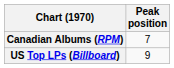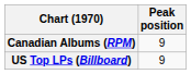 <table class="wikitable plainrowheaders" style="text-align:center">
 <tr>
 <th>Chart (1970)</th>
 <th>Peak<br>position</th>
 </tr>
 <tr>
 <th scope="row">Canadian Albums (<em><a href='#'>RPM</a></em>)</th>
-<td>7</td>
+<td>9</td>
 </tr>
 <tr>
 <th scope="row">US <a href='#'>Top LPs</a> (<em><a href='#'>Billboard</a></em>)</th>
 <td>9</td>
 </tr>
 </table>
